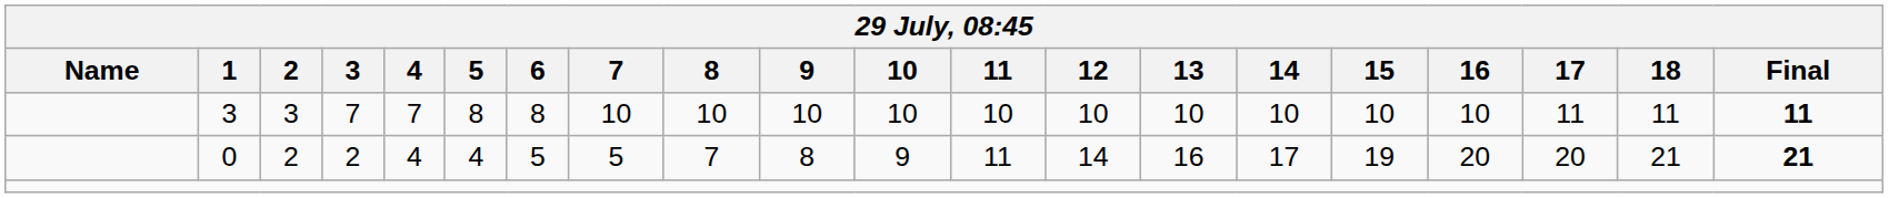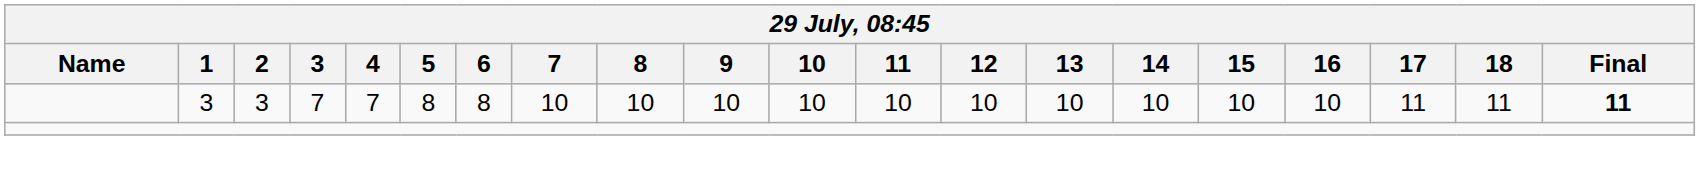 <table class=wikitable style="text-align:center; width: 55%">
 <tr>
 <th colspan=20><em>29 July, 08:45</em></th>
 </tr>
 <tr>
 <th>Name</th>
 <th>1</th>
 <th>2</th>
 <th>3</th>
 <th>4</th>
 <th>5</th>
 <th>6</th>
 <th>7</th>
 <th>8</th>
 <th>9</th>
 <th>10</th>
 <th>11</th>
 <th>12</th>
 <th>13</th>
 <th>14</th>
 <th>15</th>
 <th>16</th>
 <th>17</th>
 <th>18</th>
 <th>Final</th>
 </tr>
 <tr>
 <td align=left></td>
 <td>3</td>
 <td>3</td>
 <td>7</td>
 <td>7</td>
 <td>8</td>
 <td>8</td>
 <td>10</td>
 <td>10</td>
 <td>10</td>
 <td>10</td>
 <td>10</td>
 <td>10</td>
 <td>10</td>
 <td>10</td>
 <td>10</td>
 <td>10</td>
 <td>11</td>
 <td>11</td>
 <td><strong>11</strong></td>
 </tr>
 <tr>
-<td align=left><strong></strong></td>
-<td>0</td>
-<td>2</td>
-<td>2</td>
-<td>4</td>
-<td>4</td>
-<td>5</td>
-<td>5</td>
-<td>7</td>
-<td>8</td>
-<td>9</td>
-<td>11</td>
-<td>14</td>
-<td>16</td>
-<td>17</td>
-<td>19</td>
-<td>20</td>
-<td>20</td>
-<td>21</td>
-<td><strong>21</strong></td>
-</tr>
-<tr>
 <td colspan=20></td>
 </tr>
 </table>
